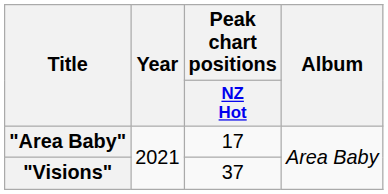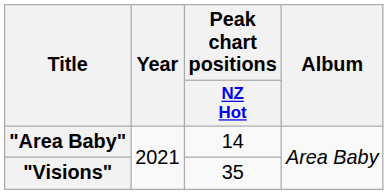 <table class="wikitable plainrowheaders" style="text-align:center;">
 <tr>
 <th scope="col" rowspan="2">Title</th>
 <th scope="col" rowspan="2">Year</th>
 <th scope="col" colspan="1">Peak chart positions</th>
 <th scope="col" rowspan="2">Album</th>
 </tr>
 <tr>
 <th scope="col" style="width:2.75em;font-size:85%;"><a href='#'>NZ<br>Hot</a><br></th>
 </tr>
 <tr>
 <th scope="row">"Area Baby"</th>
 <td rowspan="2">2021</td>
-<td>17</td>
+<td>14</td>
 <td rowspan="2"><em>Area Baby</em></td>
 </tr>
 <tr>
 <th scope="row">"Visions"</th>
-<td>37</td>
+<td>35</td>
 </tr>
 </table>
